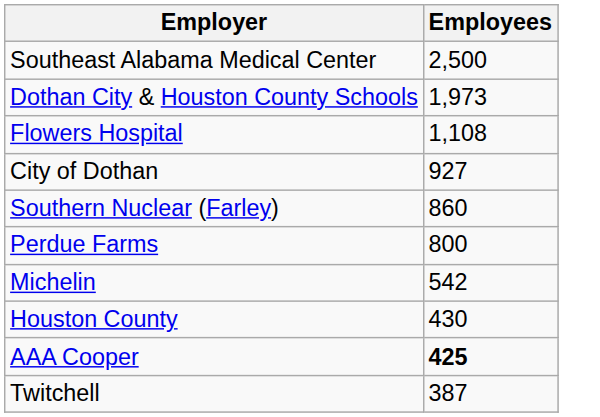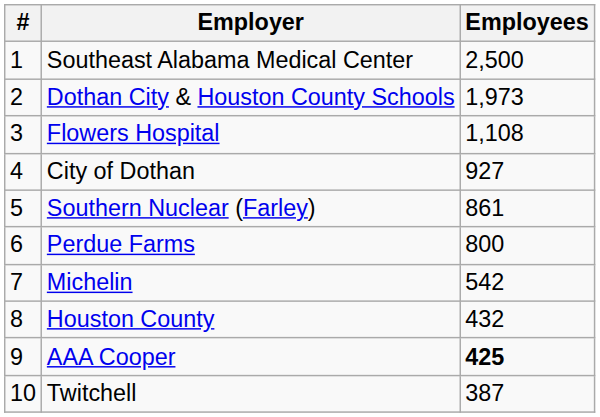 <table class="wikitable sortable">
 <tr>
+<th>#</th>
 <th>Employer</th>
 <th>Employees</th>
 </tr>
 <tr>
+<td>1</td>
 <td>Southeast Alabama Medical Center</td>
 <td>2,500</td>
 </tr>
 <tr>
+<td>2</td>
 <td><a href='#'>Dothan City</a> & <a href='#'>Houston County Schools</a></td>
 <td>1,973</td>
 </tr>
 <tr>
+<td>3</td>
 <td><a href='#'>Flowers Hospital</a></td>
 <td>1,108</td>
 </tr>
 <tr>
+<td>4</td>
 <td>City of Dothan</td>
 <td>927</td>
 </tr>
 <tr>
+<td>5</td>
 <td><a href='#'>Southern Nuclear</a> (<a href='#'>Farley</a>)</td>
-<td>860</td>
+<td>861</td>
 </tr>
 <tr>
+<td>6</td>
 <td><a href='#'>Perdue Farms</a></td>
 <td>800</td>
 </tr>
 <tr>
+<td>7</td>
 <td><a href='#'>Michelin</a></td>
 <td>542</td>
 </tr>
 <tr>
+<td>8</td>
 <td><a href='#'>Houston County</a></td>
-<td>430</td>
+<td>432</td>
 </tr>
 <tr>
+<td>9</td>
 <td><a href='#'>AAA Cooper</a></td>
 <td><strong>425</strong></td>
 </tr>
 <tr>
+<td>10</td>
 <td>Twitchell</td>
 <td>387</td>
 </tr>
 </table>
